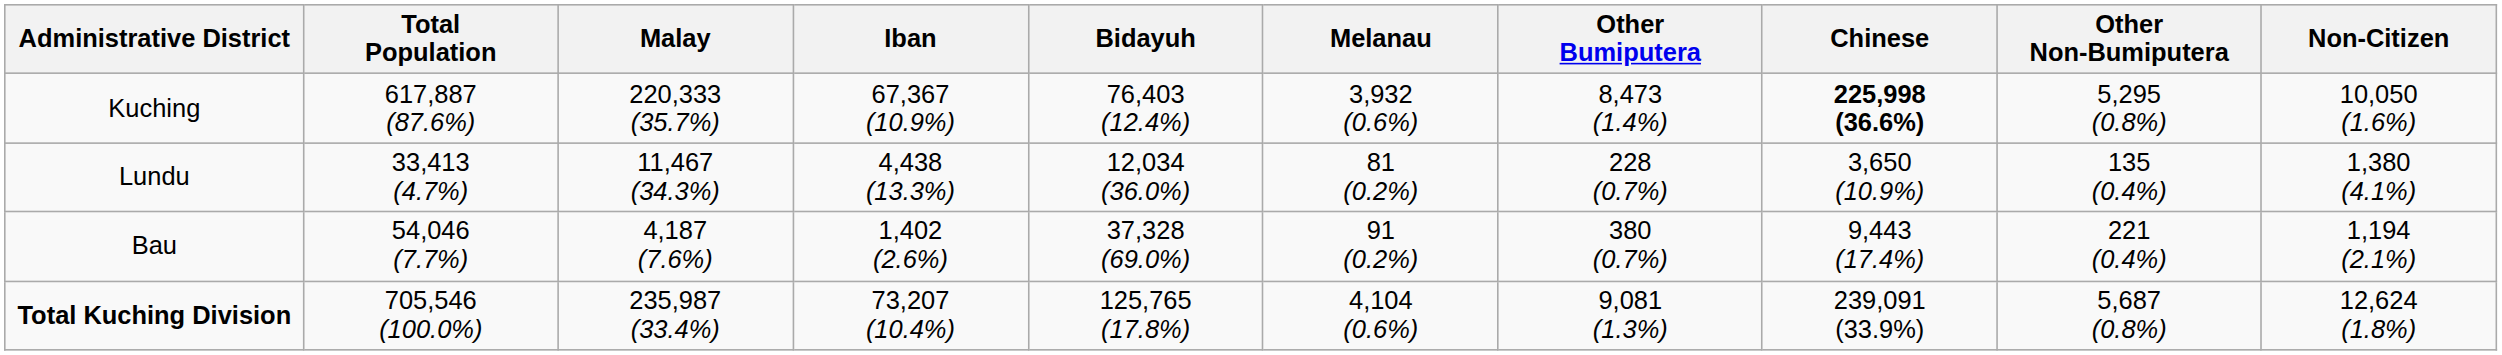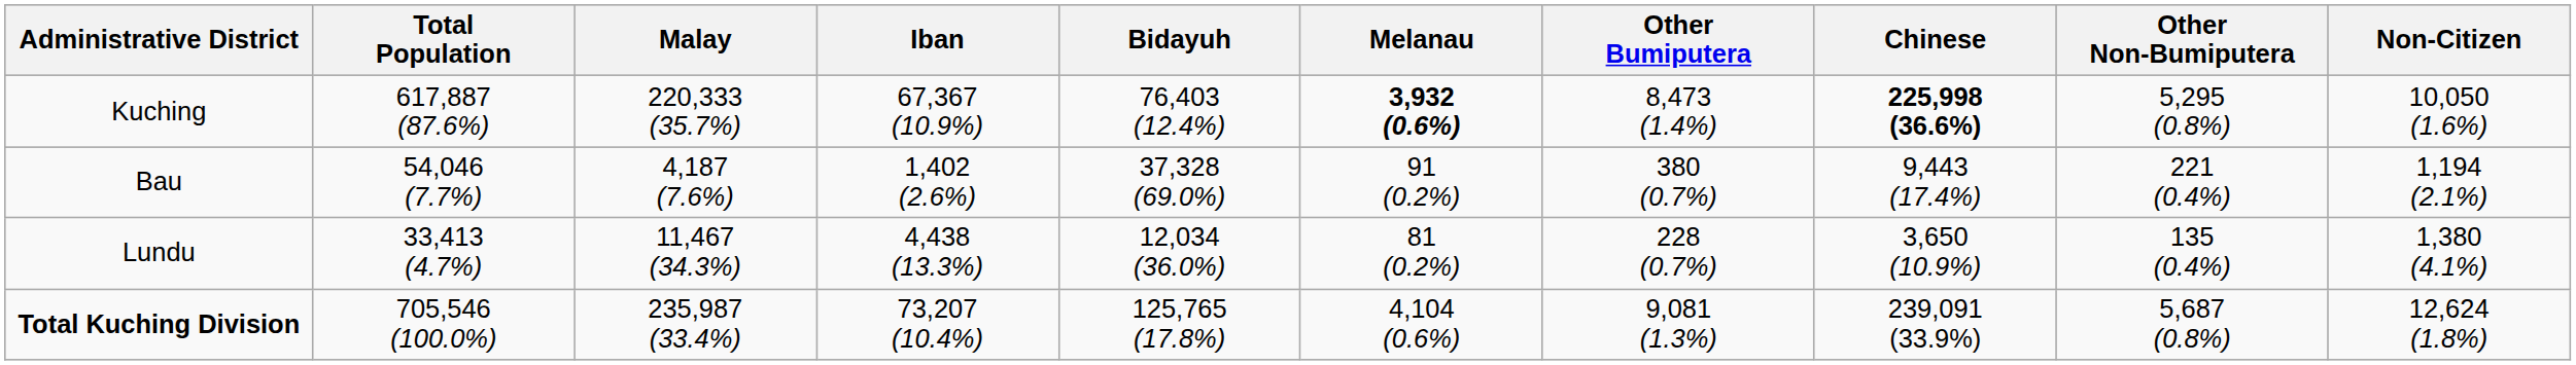 <table class="wikitable" style="text-align:center">
 <tr>
 <th style="width:5%">Administrative District</th>
 <th style="width:5%">Total <br>Population</th>
 <th style="width:5%">Malay</th>
 <th style="width:5%">Iban</th>
 <th style="width:5%">Bidayuh</th>
 <th style="width:5%">Melanau</th>
 <th style="width:5%">Other <br><a href='#'>Bumiputera</a></th>
 <th style="width:5%">Chinese</th>
 <th style="width:5%">Other <br>Non-Bumiputera</th>
 <th style="width:5%">Non-Citizen</th>
 </tr>
 <tr>
 <td>Kuching</td>
 <td>617,887<br><em>(87.6%)</em></td>
 <td>220,333<br><em>(35.7%)</em></td>
 <td>67,367<br><em>(10.9%)</em></td>
 <td>76,403<br><em>(12.4%)</em></td>
-<td>3,932<br><em>(0.6%)</em></td>
+<td><strong>3,932<br><em>(0.6%)</em></strong></td>
 <td>8,473<br><em>(1.4%)</em></td>
 <td><strong>225,998<br>(36.6%)</strong></td>
 <td>5,295<br><em>(0.8%)</em></td>
 <td>10,050<br><em>(1.6%)</em></td>
+</tr>
+<tr>
+<td>Bau</td>
+<td>54,046<br><em>(7.7%)</em></td>
+<td>4,187<br><em>(7.6%)</em></td>
+<td>1,402<br><em>(2.6%)</em></td>
+<td>37,328<br><em>(69.0%)</em></td>
+<td>91<br><em>(0.2%)</em></td>
+<td>380<br><em>(0.7%)</em></td>
+<td>9,443<br><em>(17.4%)</em></td>
+<td>221<br><em>(0.4%)</em></td>
+<td>1,194<br><em>(2.1%)</em></td>
 </tr>
 <tr>
 <td>Lundu</td>
 <td>33,413<br><em>(4.7%)</em></td>
 <td>11,467<br><em>(34.3%)</em></td>
 <td>4,438<br><em>(13.3%)</em></td>
 <td>12,034<br><em>(36.0%)</em></td>
 <td>81<br><em>(0.2%)</em></td>
 <td>228<br><em>(0.7%)</em></td>
 <td>3,650<br><em>(10.9%)</em></td>
 <td>135<br><em>(0.4%)</em></td>
 <td>1,380<br><em>(4.1%)</em></td>
 </tr>
 <tr>
-<td>Bau</td>
-<td>54,046<br><em>(7.7%)</em></td>
-<td>4,187<br><em>(7.6%)</em></td>
-<td>1,402<br><em>(2.6%)</em></td>
-<td>37,328<br><em>(69.0%)</em></td>
-<td>91<br><em>(0.2%)</em></td>
-<td>380<br><em>(0.7%)</em></td>
-<td>9,443<br><em>(17.4%)</em></td>
-<td>221<br><em>(0.4%)</em></td>
-<td>1,194<br><em>(2.1%)</em></td>
-</tr>
-<tr>
 <td><strong>Total Kuching Division</strong></td>
 <td>705,546<br><em>(100.0%)</em></td>
 <td>235,987<br><em>(33.4%)</em></td>
 <td>73,207<br><em>(10.4%)</em></td>
 <td>125,765<br><em>(17.8%)</em></td>
 <td>4,104<br><em>(0.6%)</em></td>
 <td>9,081<br><em>(1.3%)</em></td>
 <td>239,091<br>(33.9%)</td>
 <td>5,687<br><em>(0.8%)</em></td>
 <td>12,624<br><em>(1.8%)</em></td>
 </tr>
 </table>
